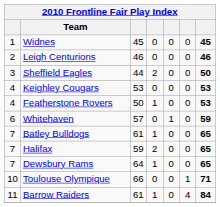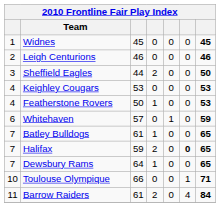 <table class="wikitable" style="text-align:center;">
 <tr>
 <th colspan="11"><a href='#'>2010 Frontline Fair Play Index</a></th>
 </tr>
 <tr>
 <th width="20"></th>
 <th width="175">Team</th>
 <th width="20"></th>
 <th width="20"></th>
 <th width="20"></th>
 <th width="20"></th>
 <th width="25"></th>
 </tr>
 <tr align=center>
 <td>1</td>
 <td style="text-align:left;"> <a href='#'>Widnes</a></td>
 <td>45</td>
 <td>0</td>
 <td>0</td>
 <td>0</td>
 <td><strong>45</strong></td>
 </tr>
 <tr align=center>
 <td>2</td>
 <td style="text-align:left"> <a href='#'>Leigh Centurions</a></td>
 <td>46</td>
 <td>0</td>
 <td>0</td>
 <td>0</td>
 <td><strong>46</strong></td>
 </tr>
 <tr align=center>
 <td>3</td>
 <td style="text-align:left;"> <a href='#'>Sheffield Eagles</a></td>
 <td>44</td>
 <td>2</td>
 <td>0</td>
 <td>0</td>
 <td><strong>50</strong></td>
 </tr>
 <tr align=center>
 <td>4</td>
 <td style="text-align:left;"> <a href='#'>Keighley Cougars</a></td>
 <td>53</td>
 <td>0</td>
 <td>0</td>
 <td>0</td>
 <td><strong>53</strong></td>
 </tr>
 <tr align=center>
 <td>4</td>
 <td style="text-align:left;"> <a href='#'>Featherstone Rovers</a></td>
 <td>50</td>
 <td>1</td>
 <td>0</td>
 <td>0</td>
 <td><strong>53</strong></td>
 </tr>
 <tr align=center>
 <td>6</td>
 <td style="text-align:left;"> <a href='#'>Whitehaven</a></td>
 <td>57</td>
 <td>0</td>
 <td>1</td>
 <td>0</td>
 <td><strong>59</strong></td>
 </tr>
 <tr align=center>
 <td>7</td>
 <td style="text-align:left;"> <a href='#'>Batley Bulldogs</a></td>
 <td>61</td>
 <td>1</td>
 <td>0</td>
 <td>0</td>
 <td><strong>65</strong></td>
 </tr>
 <tr align=center>
 <td>7</td>
 <td style="text-align:left;"> <a href='#'>Halifax</a></td>
 <td>59</td>
 <td>2</td>
 <td>0</td>
-<td>0</td>
+<td><strong>0</strong></td>
 <td><strong>65</strong></td>
 </tr>
 <tr align=center>
 <td>7</td>
 <td style="text-align:left;"> <a href='#'>Dewsbury Rams</a></td>
 <td>64</td>
 <td>1</td>
 <td>0</td>
 <td>0</td>
 <td><strong>65</strong></td>
 </tr>
 <tr align=center>
 <td>10</td>
 <td style="text-align:left;"> <a href='#'>Toulouse Olympique</a></td>
 <td>66</td>
 <td>0</td>
 <td>0</td>
 <td>1</td>
 <td><strong>71</strong></td>
 </tr>
 <tr align=center>
 <td>11</td>
 <td style="text-align:left;"> <a href='#'>Barrow Raiders</a></td>
 <td>61</td>
-<td>1</td>
+<td>2</td>
 <td>0</td>
 <td>4</td>
 <td><strong>84</strong></td>
 </tr>
 <tr>
 </tr>
 </table>
